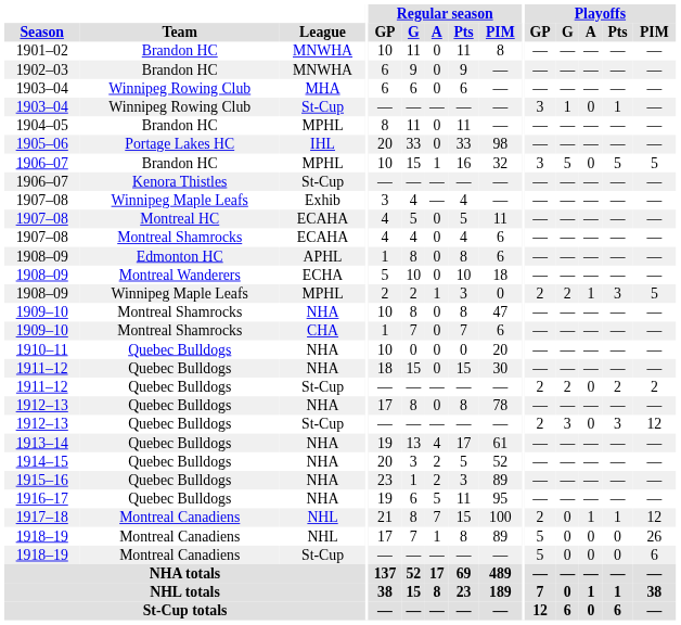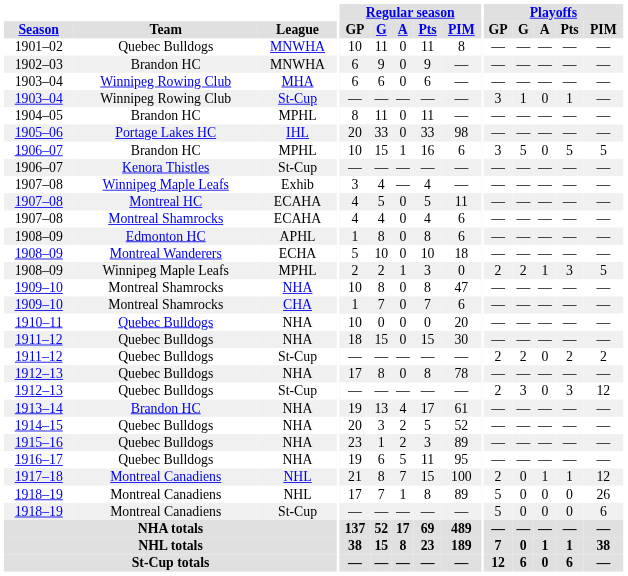 <table border="0" cellpadding="1" cellspacing="0" style="text-align:center; width:45em">
 <tr bgcolor="#e0e0e0">
 <th colspan="3" bgcolor="#ffffff"></th>
 <th rowspan="100" bgcolor="#ffffff"></th>
 <th colspan="5"><a href='#'>Regular season</a></th>
 <th rowspan="100" bgcolor="#ffffff"></th>
 <th colspan="5"><a href='#'>Playoffs</a></th>
 </tr>
 <tr bgcolor="#e0e0e0">
 <th><a href='#'>Season</a></th>
 <th>Team</th>
 <th>League</th>
 <th>GP</th>
 <th><a href='#'>G</a></th>
 <th><a href='#'>A</a></th>
 <th><a href='#'>Pts</a></th>
 <th><a href='#'>PIM</a></th>
 <th>GP</th>
 <th>G</th>
 <th>A</th>
 <th>Pts</th>
 <th>PIM</th>
 </tr>
 <tr>
 <td>1901–02</td>
-<td><a href='#'>Brandon HC</a></td>
+<td>Quebec Bulldogs</td>
 <td><a href='#'>MNWHA</a></td>
 <td>10</td>
 <td>11</td>
 <td>0</td>
 <td>11</td>
 <td>8</td>
 <td>—</td>
 <td>—</td>
 <td>—</td>
 <td>—</td>
 <td>—</td>
 </tr>
 <tr bgcolor="#f0f0f0">
 <td>1902–03</td>
 <td>Brandon HC</td>
 <td>MNWHA</td>
 <td>6</td>
 <td>9</td>
 <td>0</td>
 <td>9</td>
 <td>—</td>
 <td>—</td>
 <td>—</td>
 <td>—</td>
 <td>—</td>
 <td>—</td>
 </tr>
 <tr>
 <td>1903–04</td>
 <td><a href='#'>Winnipeg Rowing Club</a></td>
 <td><a href='#'>MHA</a></td>
 <td>6</td>
 <td>6</td>
 <td>0</td>
 <td>6</td>
 <td>—</td>
 <td>—</td>
 <td>—</td>
 <td>—</td>
 <td>—</td>
 <td>—</td>
 </tr>
 <tr bgcolor="#f0f0f0">
 <td><a href='#'>1903–04</a></td>
 <td>Winnipeg Rowing Club</td>
 <td><a href='#'>St-Cup</a></td>
 <td>—</td>
 <td>—</td>
 <td>—</td>
 <td>—</td>
 <td>—</td>
 <td>3</td>
 <td>1</td>
 <td>0</td>
 <td>1</td>
 <td>—</td>
 </tr>
 <tr>
 <td>1904–05</td>
 <td>Brandon HC</td>
 <td>MPHL</td>
 <td>8</td>
 <td>11</td>
 <td>0</td>
 <td>11</td>
 <td>—</td>
 <td>—</td>
 <td>—</td>
 <td>—</td>
 <td>—</td>
 <td>—</td>
 </tr>
 <tr bgcolor="#f0f0f0">
 <td><a href='#'>1905–06</a></td>
 <td><a href='#'>Portage Lakes HC</a></td>
 <td><a href='#'>IHL</a></td>
 <td>20</td>
 <td>33</td>
 <td>0</td>
 <td>33</td>
 <td>98</td>
 <td>—</td>
 <td>—</td>
 <td>—</td>
 <td>—</td>
 <td>—</td>
 </tr>
 <tr>
 <td><a href='#'>1906–07</a></td>
 <td>Brandon HC</td>
 <td>MPHL</td>
 <td>10</td>
 <td>15</td>
 <td>1</td>
 <td>16</td>
-<td>32</td>
+<td>6</td>
 <td>3</td>
 <td>5</td>
 <td>0</td>
 <td>5</td>
 <td>5</td>
 </tr>
 <tr bgcolor="#f0f0f0">
 <td>1906–07</td>
 <td><a href='#'>Kenora Thistles</a></td>
 <td>St-Cup</td>
 <td>—</td>
 <td>—</td>
 <td>—</td>
 <td>—</td>
 <td>—</td>
 <td>—</td>
 <td>—</td>
 <td>—</td>
 <td>—</td>
 <td>—</td>
 </tr>
 <tr>
 <td>1907–08</td>
 <td><a href='#'>Winnipeg Maple Leafs</a></td>
 <td>Exhib</td>
 <td>3</td>
 <td>4</td>
 <td>—</td>
 <td>4</td>
 <td>—</td>
 <td>—</td>
 <td>—</td>
 <td>—</td>
 <td>—</td>
 <td>—</td>
 </tr>
 <tr bgcolor="#f0f0f0">
 <td><a href='#'>1907–08</a></td>
 <td><a href='#'>Montreal HC</a></td>
 <td>ECAHA</td>
 <td>4</td>
 <td>5</td>
 <td>0</td>
 <td>5</td>
 <td>11</td>
 <td>—</td>
 <td>—</td>
 <td>—</td>
 <td>—</td>
 <td>—</td>
 </tr>
 <tr>
 <td>1907–08</td>
 <td><a href='#'>Montreal Shamrocks</a></td>
 <td>ECAHA</td>
 <td>4</td>
 <td>4</td>
 <td>0</td>
 <td>4</td>
 <td>6</td>
 <td>—</td>
 <td>—</td>
 <td>—</td>
 <td>—</td>
 <td>—</td>
 </tr>
 <tr bgcolor="#f0f0f0">
 <td>1908–09</td>
 <td><a href='#'>Edmonton HC</a></td>
 <td>APHL</td>
 <td>1</td>
 <td>8</td>
 <td>0</td>
 <td>8</td>
 <td>6</td>
 <td>—</td>
 <td>—</td>
 <td>—</td>
 <td>—</td>
 <td>—</td>
 </tr>
 <tr>
 <td><a href='#'>1908–09</a></td>
 <td><a href='#'>Montreal Wanderers</a></td>
 <td>ECHA</td>
 <td>5</td>
 <td>10</td>
 <td>0</td>
 <td>10</td>
 <td>18</td>
 <td>—</td>
 <td>—</td>
 <td>—</td>
 <td>—</td>
 <td>—</td>
 </tr>
 <tr bgcolor="#f0f0f0">
 <td>1908–09</td>
 <td>Winnipeg Maple Leafs</td>
 <td>MPHL</td>
 <td>2</td>
 <td>2</td>
 <td>1</td>
 <td>3</td>
 <td>0</td>
 <td>2</td>
 <td>2</td>
 <td>1</td>
 <td>3</td>
 <td>5</td>
 </tr>
 <tr>
 <td><a href='#'>1909–10</a></td>
 <td>Montreal Shamrocks</td>
 <td><a href='#'>NHA</a></td>
 <td>10</td>
 <td>8</td>
 <td>0</td>
 <td>8</td>
 <td>47</td>
 <td>—</td>
 <td>—</td>
 <td>—</td>
 <td>—</td>
 <td>—</td>
 </tr>
 <tr bgcolor="#f0f0f0">
 <td><a href='#'>1909–10</a></td>
 <td>Montreal Shamrocks</td>
 <td><a href='#'>CHA</a></td>
 <td>1</td>
 <td>7</td>
 <td>0</td>
 <td>7</td>
 <td>6</td>
 <td>—</td>
 <td>—</td>
 <td>—</td>
 <td>—</td>
 <td>—</td>
 </tr>
 <tr>
 <td><a href='#'>1910–11</a></td>
 <td><a href='#'>Quebec Bulldogs</a></td>
 <td>NHA</td>
 <td>10</td>
 <td>0</td>
 <td>0</td>
 <td>0</td>
 <td>20</td>
 <td>—</td>
 <td>—</td>
 <td>—</td>
 <td>—</td>
 <td>—</td>
 </tr>
 <tr bgcolor="#f0f0f0">
 <td><a href='#'>1911–12</a></td>
 <td>Quebec Bulldogs</td>
 <td>NHA</td>
 <td>18</td>
 <td>15</td>
 <td>0</td>
 <td>15</td>
 <td>30</td>
 <td>—</td>
 <td>—</td>
 <td>—</td>
 <td>—</td>
 <td>—</td>
 </tr>
 <tr>
 <td><a href='#'>1911–12</a></td>
 <td>Quebec Bulldogs</td>
 <td>St-Cup</td>
 <td>—</td>
 <td>—</td>
 <td>—</td>
 <td>—</td>
 <td>—</td>
 <td>2</td>
 <td>2</td>
 <td>0</td>
 <td>2</td>
 <td>2</td>
 </tr>
 <tr bgcolor="#f0f0f0">
 <td><a href='#'>1912–13</a></td>
 <td>Quebec Bulldogs</td>
 <td>NHA</td>
 <td>17</td>
 <td>8</td>
 <td>0</td>
 <td>8</td>
 <td>78</td>
 <td>—</td>
 <td>—</td>
 <td>—</td>
 <td>—</td>
 <td>—</td>
 </tr>
 <tr>
 <td><a href='#'>1912–13</a></td>
 <td>Quebec Bulldogs</td>
 <td>St-Cup</td>
 <td>—</td>
 <td>—</td>
 <td>—</td>
 <td>—</td>
 <td>—</td>
 <td>2</td>
 <td>3</td>
 <td>0</td>
 <td>3</td>
 <td>12</td>
 </tr>
 <tr bgcolor="#f0f0f0">
 <td><a href='#'>1913–14</a></td>
-<td>Quebec Bulldogs</td>
+<td><a href='#'>Brandon HC</a></td>
 <td>NHA</td>
 <td>19</td>
 <td>13</td>
 <td>4</td>
 <td>17</td>
 <td>61</td>
 <td>—</td>
 <td>—</td>
 <td>—</td>
 <td>—</td>
 <td>—</td>
 </tr>
 <tr>
 <td><a href='#'>1914–15</a></td>
 <td>Quebec Bulldogs</td>
 <td>NHA</td>
 <td>20</td>
 <td>3</td>
 <td>2</td>
 <td>5</td>
 <td>52</td>
 <td>—</td>
 <td>—</td>
 <td>—</td>
 <td>—</td>
 <td>—</td>
 </tr>
 <tr bgcolor="#f0f0f0">
 <td><a href='#'>1915–16</a></td>
 <td>Quebec Bulldogs</td>
 <td>NHA</td>
 <td>23</td>
 <td>1</td>
 <td>2</td>
 <td>3</td>
 <td>89</td>
 <td>—</td>
 <td>—</td>
 <td>—</td>
 <td>—</td>
 <td>—</td>
 </tr>
 <tr>
 <td><a href='#'>1916–17</a></td>
 <td>Quebec Bulldogs</td>
 <td>NHA</td>
 <td>19</td>
 <td>6</td>
 <td>5</td>
 <td>11</td>
 <td>95</td>
 <td>—</td>
 <td>—</td>
 <td>—</td>
 <td>—</td>
 <td>—</td>
 </tr>
 <tr bgcolor="#f0f0f0">
 <td><a href='#'>1917–18</a></td>
 <td><a href='#'>Montreal Canadiens</a></td>
 <td><a href='#'>NHL</a></td>
 <td>21</td>
 <td>8</td>
 <td>7</td>
 <td>15</td>
 <td>100</td>
 <td>2</td>
 <td>0</td>
 <td>1</td>
 <td>1</td>
 <td>12</td>
 </tr>
 <tr>
 <td><a href='#'>1918–19</a></td>
 <td>Montreal Canadiens</td>
 <td>NHL</td>
 <td>17</td>
 <td>7</td>
 <td>1</td>
 <td>8</td>
 <td>89</td>
 <td>5</td>
 <td>0</td>
 <td>0</td>
 <td>0</td>
 <td>26</td>
 </tr>
 <tr bgcolor="#f0f0f0">
 <td><a href='#'>1918–19</a></td>
 <td>Montreal Canadiens</td>
 <td>St-Cup</td>
 <td>—</td>
 <td>—</td>
 <td>—</td>
 <td>—</td>
 <td>—</td>
 <td>5</td>
 <td>0</td>
 <td>0</td>
 <td>0</td>
 <td>6</td>
 </tr>
 <tr bgcolor="#e0e0e0">
 <th colspan="3">NHA totals</th>
 <th>137</th>
 <th>52</th>
 <th>17</th>
 <th>69</th>
 <th>489</th>
 <th>—</th>
 <th>—</th>
 <th>—</th>
 <th>—</th>
 <th>—</th>
 </tr>
 <tr bgcolor="#e0e0e0">
 <th colspan="3">NHL totals</th>
 <th>38</th>
 <th>15</th>
 <th>8</th>
 <th>23</th>
 <th>189</th>
 <th>7</th>
 <th>0</th>
 <th>1</th>
 <th>1</th>
 <th>38</th>
 </tr>
 <tr bgcolor="#e0e0e0">
 <th colspan="3">St-Cup totals</th>
 <th>—</th>
 <th>—</th>
 <th>—</th>
 <th>—</th>
 <th>—</th>
 <th>12</th>
 <th>6</th>
 <th>0</th>
 <th>6</th>
 <th>—</th>
 </tr>
 </table>
